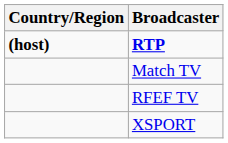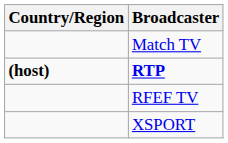 <table class="wikitable">
 <tr>
 <th>Country/Region</th>
 <th>Broadcaster</th>
 </tr>
 <tr>
+<td></td>
+<td><a href='#'>Match TV</a></td>
+</tr>
+<tr>
 <td><strong> (host)</strong></td>
 <td><a href='#'><strong>RTP</strong></a></td>
-</tr>
-<tr>
-<td></td>
-<td><a href='#'>Match TV</a></td>
 </tr>
 <tr>
 <td></td>
 <td><a href='#'>RFEF TV</a></td>
 </tr>
 <tr>
 <td></td>
 <td><a href='#'>XSPORT</a></td>
 </tr>
 </table>
